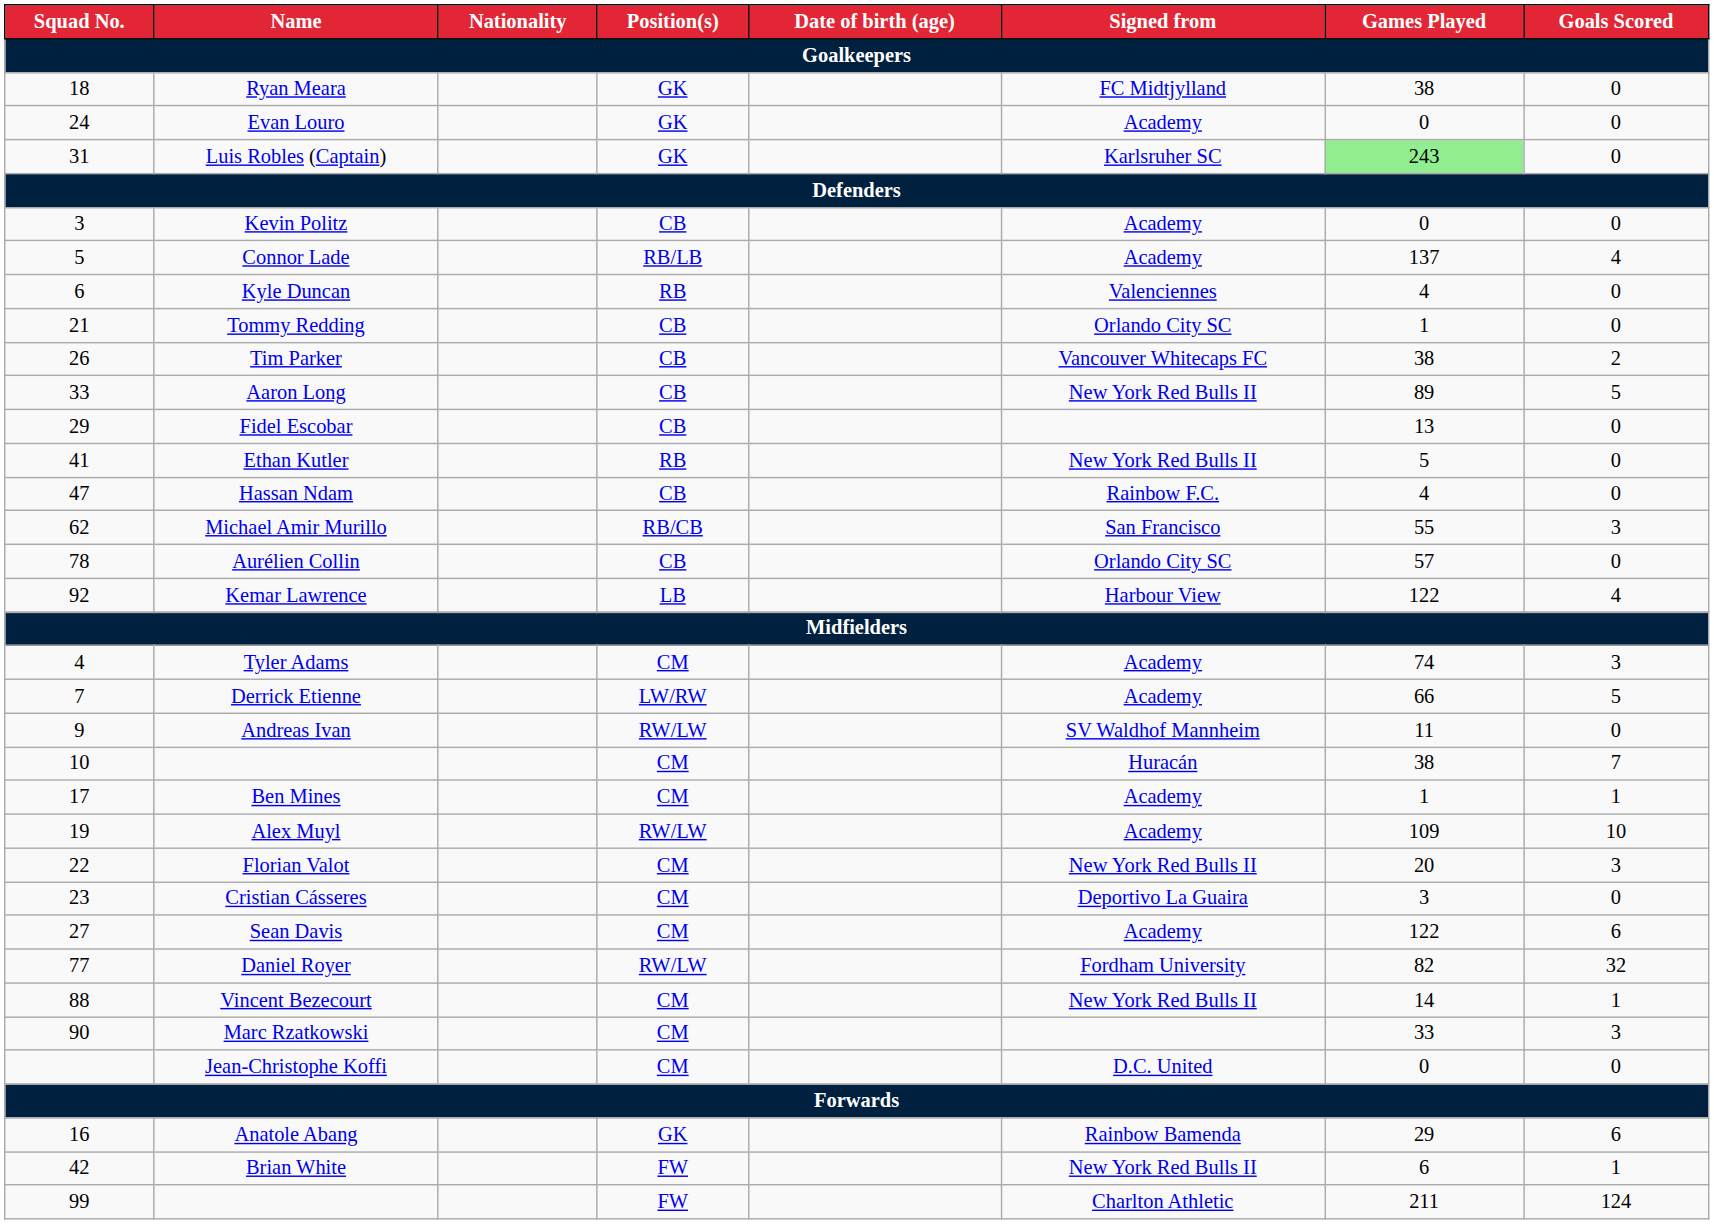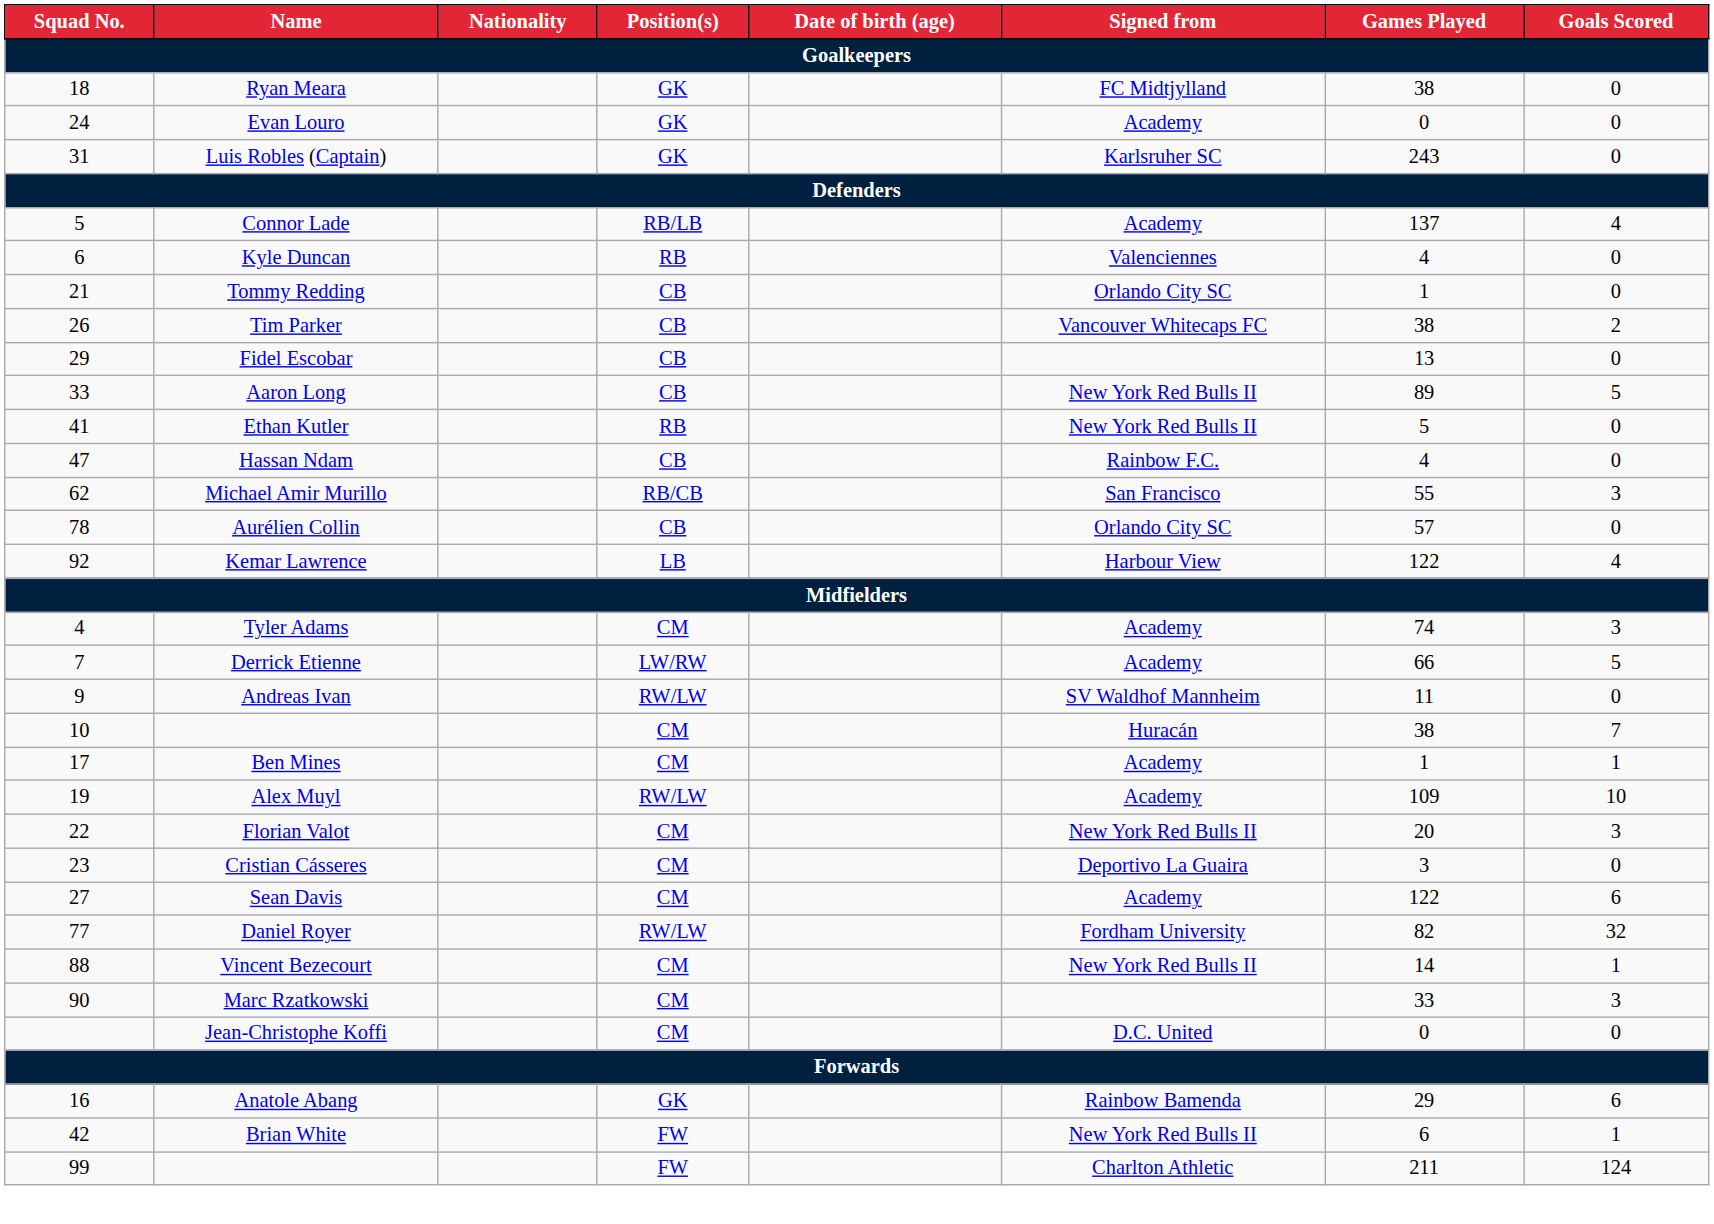 <table class="wikitable" style="text-align:center; font-size:90%; width:95%;">
 <tr>
 <th style="background:#E32636; color:#fff;  border:1px solid #0e0e0e; text-align:center;">Squad No.</th>
 <th style="background:#E32636; color:#fff;  border:1px solid #0e0e0e; text-align:center;">Name</th>
 <th style="background:#E32636; color:#fff;  border:1px solid #0e0e0e; text-align:center;">Nationality</th>
 <th style="background:#E32636; color:#fff;  border:1px solid #0e0e0e; text-align:center;">Position(s)</th>
 <th style="background:#E32636; color:#fff;  border:1px solid #0e0e0e; text-align:center;">Date of birth (age)</th>
 <th style="background:#E32636; color:#fff;  border:1px solid #0e0e0e; text-align:center;">Signed from</th>
 <th style="background:#E32636; color:#fff;  border:1px solid #0e0e0e; text-align:center;">Games Played</th>
 <th style="background:#E32636; color:#fff;  border:1px solid #0e0e0e; text-align:center;">Goals Scored</th>
 </tr>
 <tr>
 <th colspan="8" style="background:#002040; color:white; text-align:center;">Goalkeepers</th>
 </tr>
 <tr>
 <td>18</td>
 <td><a href='#'>Ryan Meara</a></td>
 <td></td>
 <td><a href='#'>GK</a></td>
 <td></td>
 <td> <a href='#'>FC Midtjylland</a></td>
 <td>38</td>
 <td>0</td>
 </tr>
 <tr>
 <td>24</td>
 <td><a href='#'>Evan Louro</a></td>
 <td></td>
 <td><a href='#'>GK</a></td>
 <td></td>
 <td><a href='#'>Academy</a></td>
 <td>0</td>
 <td>0</td>
 </tr>
 <tr>
 <td>31</td>
 <td><a href='#'>Luis Robles</a> (<a href='#'>Captain</a>)</td>
 <td></td>
 <td><a href='#'>GK</a></td>
 <td></td>
 <td> <a href='#'>Karlsruher SC</a></td>
-<td style="background: lightgreen;">243</td>
+<td>243</td>
 <td>0</td>
 </tr>
 <tr>
 <th colspan="8" style="background:#002040; color:white; text-align:center;"><strong>Defenders</strong></th>
-</tr>
-<tr>
-<td>3</td>
-<td><a href='#'>Kevin Politz</a></td>
-<td></td>
-<td><a href='#'>CB</a></td>
-<td></td>
-<td><a href='#'>Academy</a></td>
-<td>0</td>
-<td>0</td>
 </tr>
 <tr>
 <td>5</td>
 <td><a href='#'>Connor Lade</a></td>
 <td></td>
 <td><a href='#'>RB/LB</a></td>
 <td></td>
 <td><a href='#'>Academy</a></td>
 <td>137</td>
 <td>4</td>
 </tr>
 <tr>
 <td>6</td>
 <td><a href='#'>Kyle Duncan</a></td>
 <td></td>
 <td><a href='#'>RB</a></td>
 <td></td>
 <td> <a href='#'>Valenciennes</a></td>
 <td>4</td>
 <td>0</td>
 </tr>
 <tr>
 <td>21</td>
 <td><a href='#'>Tommy Redding</a></td>
 <td></td>
 <td><a href='#'>CB</a></td>
 <td></td>
 <td> <a href='#'>Orlando City SC</a></td>
 <td>1</td>
 <td>0</td>
 </tr>
 <tr>
 <td>26</td>
 <td><a href='#'>Tim Parker</a></td>
 <td></td>
 <td><a href='#'>CB</a></td>
 <td></td>
 <td> <a href='#'>Vancouver Whitecaps FC</a></td>
 <td>38</td>
 <td>2</td>
 </tr>
 <tr>
+<td>29</td>
+<td><a href='#'>Fidel Escobar</a></td>
+<td></td>
+<td><a href='#'>CB</a></td>
+<td></td>
+<td></td>
+<td>13</td>
+<td>0</td>
+</tr>
+<tr>
 <td>33</td>
 <td><a href='#'>Aaron Long</a></td>
 <td></td>
 <td><a href='#'>CB</a></td>
 <td></td>
 <td> <a href='#'>New York Red Bulls II</a></td>
 <td>89</td>
 <td>5</td>
-</tr>
-<tr>
-<td>29</td>
-<td><a href='#'>Fidel Escobar</a></td>
-<td></td>
-<td><a href='#'>CB</a></td>
-<td></td>
-<td></td>
-<td>13</td>
-<td>0</td>
 </tr>
 <tr>
 <td>41</td>
 <td><a href='#'>Ethan Kutler</a></td>
 <td></td>
 <td><a href='#'>RB</a></td>
 <td></td>
 <td> <a href='#'>New York Red Bulls II</a></td>
 <td>5</td>
 <td>0</td>
 </tr>
 <tr>
 <td>47</td>
 <td><a href='#'>Hassan Ndam</a></td>
 <td></td>
 <td><a href='#'>CB</a></td>
 <td></td>
 <td> <a href='#'>Rainbow F.C.</a></td>
 <td>4</td>
 <td>0</td>
 </tr>
 <tr>
 <td>62</td>
 <td><a href='#'>Michael Amir Murillo</a></td>
 <td></td>
 <td><a href='#'>RB/CB</a></td>
 <td></td>
 <td> <a href='#'>San Francisco</a></td>
 <td>55</td>
 <td>3</td>
 </tr>
 <tr>
 <td>78</td>
 <td><a href='#'>Aurélien Collin</a></td>
 <td></td>
 <td><a href='#'>CB</a></td>
 <td></td>
 <td> <a href='#'>Orlando City SC</a></td>
 <td>57</td>
 <td>0</td>
 </tr>
 <tr>
 <td>92</td>
 <td><a href='#'>Kemar Lawrence</a></td>
 <td></td>
 <td><a href='#'>LB</a></td>
 <td></td>
 <td> <a href='#'>Harbour View</a></td>
 <td>122</td>
 <td>4</td>
 </tr>
 <tr>
 <th colspan="8" style="background:#002040; color:white; text-align:center;">Midfielders</th>
 </tr>
 <tr>
 <td>4</td>
 <td><a href='#'>Tyler Adams</a></td>
 <td></td>
 <td><a href='#'>CM</a></td>
 <td></td>
 <td><a href='#'>Academy</a></td>
 <td>74</td>
 <td>3</td>
 </tr>
 <tr>
 <td>7</td>
 <td><a href='#'>Derrick Etienne</a></td>
 <td></td>
 <td><a href='#'>LW/RW</a></td>
 <td></td>
 <td><a href='#'>Academy</a></td>
 <td>66</td>
 <td>5</td>
 </tr>
 <tr>
 <td>9</td>
 <td><a href='#'>Andreas Ivan</a></td>
 <td></td>
 <td><a href='#'>RW/LW</a></td>
 <td></td>
 <td> <a href='#'>SV Waldhof Mannheim</a></td>
 <td>11</td>
 <td>0</td>
 </tr>
 <tr>
 <td>10</td>
 <td></td>
 <td></td>
 <td><a href='#'>CM</a></td>
 <td></td>
 <td> <a href='#'>Huracán</a></td>
 <td>38</td>
 <td>7</td>
 </tr>
 <tr>
 <td>17</td>
 <td><a href='#'>Ben Mines</a></td>
 <td></td>
 <td><a href='#'>CM</a></td>
 <td></td>
 <td><a href='#'>Academy</a></td>
 <td>1</td>
 <td>1</td>
 </tr>
 <tr>
 <td>19</td>
 <td><a href='#'>Alex Muyl</a></td>
 <td></td>
 <td><a href='#'>RW/LW</a></td>
 <td></td>
 <td><a href='#'>Academy</a></td>
 <td>109</td>
 <td>10</td>
 </tr>
 <tr>
 <td>22</td>
 <td><a href='#'>Florian Valot</a></td>
 <td></td>
 <td><a href='#'>CM</a></td>
 <td></td>
 <td> <a href='#'>New York Red Bulls II</a></td>
 <td>20</td>
 <td>3</td>
 </tr>
 <tr>
 <td>23</td>
 <td><a href='#'>Cristian Cásseres</a></td>
 <td></td>
 <td><a href='#'>CM</a></td>
 <td></td>
 <td> <a href='#'>Deportivo La Guaira</a></td>
 <td>3</td>
 <td>0</td>
 </tr>
 <tr>
 <td>27</td>
 <td><a href='#'>Sean Davis</a></td>
 <td></td>
 <td><a href='#'>CM</a></td>
 <td></td>
 <td><a href='#'>Academy</a></td>
 <td>122</td>
 <td>6</td>
 </tr>
 <tr>
 <td>77</td>
 <td><a href='#'>Daniel Royer</a></td>
 <td></td>
 <td><a href='#'>RW/LW</a></td>
 <td></td>
 <td> <a href='#'>Fordham University</a></td>
 <td>82</td>
 <td>32</td>
 </tr>
 <tr>
 <td>88</td>
 <td><a href='#'>Vincent Bezecourt</a></td>
 <td></td>
 <td><a href='#'>CM</a></td>
 <td></td>
 <td> <a href='#'>New York Red Bulls II</a></td>
 <td>14</td>
 <td>1</td>
 </tr>
 <tr>
 <td>90</td>
 <td><a href='#'>Marc Rzatkowski</a></td>
 <td></td>
 <td><a href='#'>CM</a></td>
 <td></td>
 <td></td>
 <td>33</td>
 <td>3</td>
 </tr>
 <tr>
 <td></td>
 <td><a href='#'>Jean-Christophe Koffi</a></td>
 <td></td>
 <td><a href='#'>CM</a></td>
 <td></td>
 <td> <a href='#'>D.C. United</a></td>
 <td>0</td>
 <td>0</td>
 </tr>
 <tr>
 <th colspan="8" style="background:#002040; color:white; text-align:center;">Forwards</th>
 </tr>
 <tr>
 <td>16</td>
 <td><a href='#'>Anatole Abang</a></td>
 <td></td>
 <td><a href='#'>GK</a></td>
 <td></td>
 <td> <a href='#'>Rainbow Bamenda</a></td>
 <td>29</td>
 <td>6</td>
 </tr>
 <tr>
 <td>42</td>
 <td><a href='#'>Brian White</a></td>
 <td></td>
 <td><a href='#'>FW</a></td>
 <td></td>
 <td> <a href='#'>New York Red Bulls II</a></td>
 <td>6</td>
 <td>1</td>
 </tr>
 <tr>
 <td>99</td>
 <td></td>
 <td></td>
 <td><a href='#'>FW</a></td>
 <td></td>
 <td> <a href='#'>Charlton Athletic</a></td>
 <td>211</td>
 <td>124</td>
 </tr>
 </table>
